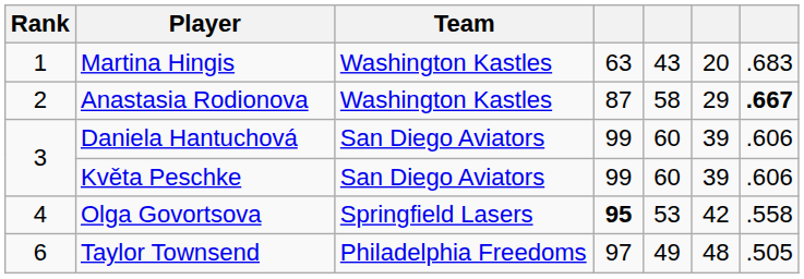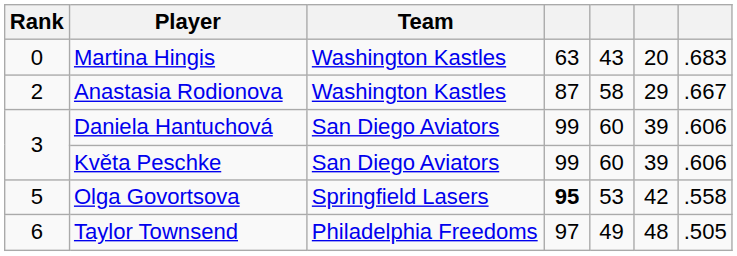 <table class="wikitable" style="text-align:left">
 <tr>
 <th width="25px">Rank</th>
 <th width="165px">Player</th>
 <th width="165px">Team</th>
 <th width="25px"></th>
 <th width="25px"></th>
 <th width="25px"></th>
 <th width="25px"></th>
 </tr>
 <tr>
-<td style="text-align:center">1</td>
+<td style="text-align:center">0</td>
 <td><a href='#'>Martina Hingis</a></td>
 <td><a href='#'>Washington Kastles</a></td>
 <td style="text-align:center">63</td>
 <td style="text-align:center">43</td>
 <td style="text-align:center">20</td>
 <td style="text-align:center">.683</td>
 </tr>
 <tr>
 <td style="text-align:center">2</td>
 <td><a href='#'>Anastasia Rodionova</a></td>
 <td><a href='#'>Washington Kastles</a></td>
 <td style="text-align:center">87</td>
 <td style="text-align:center">58</td>
 <td style="text-align:center">29</td>
-<td style="text-align:center"><strong>.667</strong></td>
+<td style="text-align:center">.667</td>
 </tr>
 <tr>
 <td rowspan="2" style="text-align:center">3</td>
 <td><a href='#'>Daniela Hantuchová</a></td>
 <td><a href='#'>San Diego Aviators</a></td>
 <td style="text-align:center">99</td>
 <td style="text-align:center">60</td>
 <td style="text-align:center">39</td>
 <td style="text-align:center">.606</td>
 </tr>
 <tr>
 <td><a href='#'>Květa Peschke</a></td>
 <td><a href='#'>San Diego Aviators</a></td>
 <td style="text-align:center">99</td>
 <td style="text-align:center">60</td>
 <td style="text-align:center">39</td>
 <td style="text-align:center">.606</td>
 </tr>
 <tr>
-<td style="text-align:center">4</td>
+<td style="text-align:center">5</td>
 <td><a href='#'>Olga Govortsova</a></td>
 <td><a href='#'>Springfield Lasers</a></td>
 <td style="text-align:center"><strong>95</strong></td>
 <td style="text-align:center">53</td>
 <td style="text-align:center">42</td>
 <td style="text-align:center">.558</td>
 </tr>
 <tr>
 <td style="text-align:center">6</td>
 <td><a href='#'>Taylor Townsend</a></td>
 <td><a href='#'>Philadelphia Freedoms</a></td>
 <td style="text-align:center">97</td>
 <td style="text-align:center">49</td>
 <td style="text-align:center">48</td>
 <td style="text-align:center">.505</td>
 </tr>
 </table>
